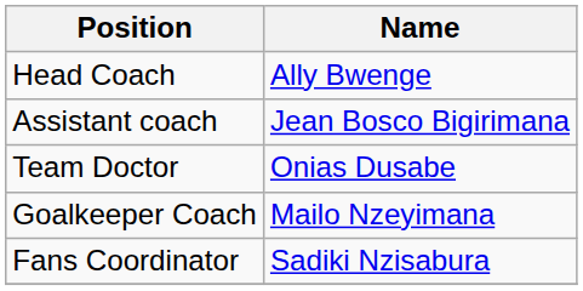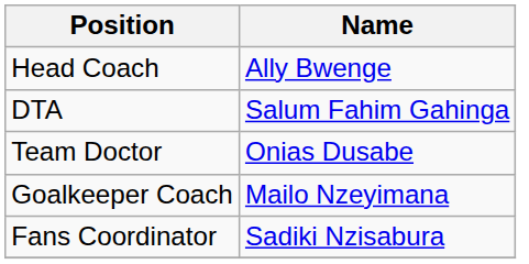 <table class="wikitable">
 <tr>
 <th>Position</th>
 <th>Name</th>
 </tr>
 <tr>
 <td>Head Coach</td>
 <td>  <a href='#'>Ally Bwenge</a></td>
 </tr>
 <tr>
-<td>Assistant coach</td>
-<td>  <a href='#'>Jean Bosco Bigirimana</a></td>
+<td>DTA</td>
+<td> <a href='#'>Salum Fahim Gahinga</a></td>
 </tr>
 <tr>
 <td>Team Doctor</td>
 <td> <a href='#'>Onias Dusabe</a></td>
 </tr>
 <tr>
 <td>Goalkeeper Coach</td>
 <td> <a href='#'>Mailo Nzeyimana</a></td>
 </tr>
 <tr>
 <td>Fans Coordinator</td>
 <td> <a href='#'>Sadiki Nzisabura</a></td>
 </tr>
 <tr>
 </tr>
 </table>
